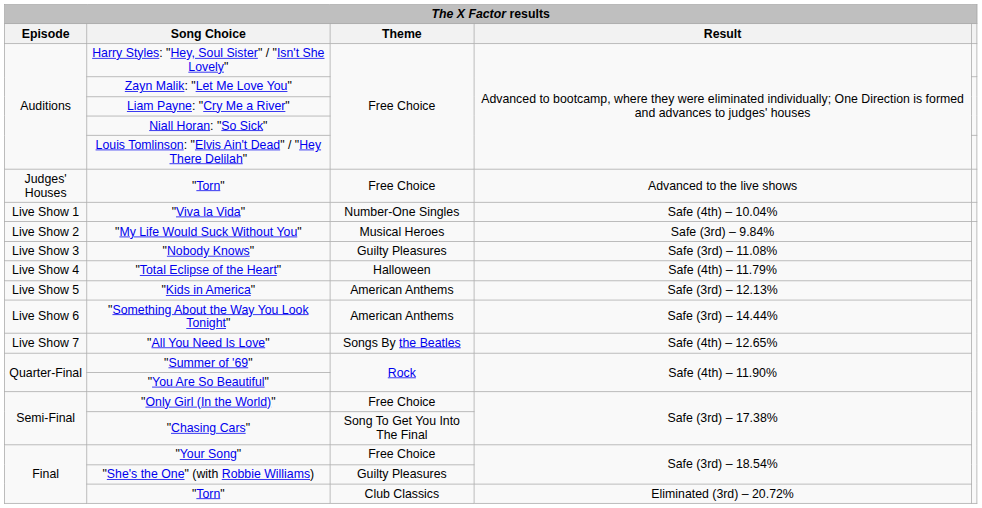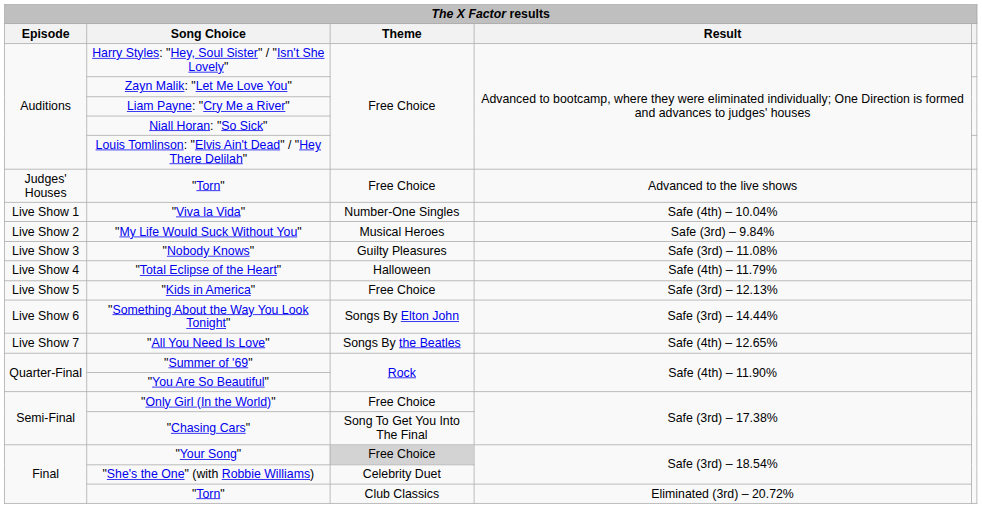 <table class="wikitable collapsible collapsed" style="width:100%; margin:1em auto 1em auto; text-align:center;">
 <tr>
 <th colspan="5" style="background:#BFBFBF;"><em>The X Factor</em> results</th>
 </tr>
 <tr>
 <th style="text-align:centre">Episode</th>
 <th style="text-align:centre">Song Choice</th>
 <th style="text-align:centre">Theme</th>
 <th style="text-align:centre">Result</th>
 <th style="text-align:centre"></th>
 </tr>
 <tr>
 <td rowspan="5">Auditions</td>
 <td><a href='#'>Harry Styles</a>: "<a href='#'>Hey, Soul Sister</a>" / "<a href='#'>Isn't She Lovely</a>"</td>
 <td rowspan="5">Free Choice</td>
 <td rowspan="5">Advanced to bootcamp, where they were eliminated individually; One Direction is formed and advances to judges' houses</td>
 <td></td>
 </tr>
 <tr>
 <td><a href='#'>Zayn Malik</a>: "<a href='#'>Let Me Love You</a>"</td>
 <td rowspan="3"></td>
 </tr>
 <tr>
 <td><a href='#'>Liam Payne</a>: "<a href='#'>Cry Me a River</a>"</td>
 </tr>
 <tr>
 <td><a href='#'>Niall Horan</a>: "<a href='#'>So Sick</a>"</td>
 </tr>
 <tr>
 <td><a href='#'>Louis Tomlinson</a>: "<a href='#'>Elvis Ain't Dead</a>" / "<a href='#'>Hey There Delilah</a>"</td>
 <td></td>
 </tr>
 <tr>
 <td>Judges' Houses</td>
 <td>"<a href='#'>Torn</a>"</td>
 <td>Free Choice</td>
 <td>Advanced to the live shows</td>
 <td></td>
 </tr>
 <tr>
 <td>Live Show 1</td>
 <td>"<a href='#'>Viva la Vida</a>"</td>
 <td>Number-One Singles</td>
 <td>Safe (4th) – 10.04%</td>
 <td></td>
 </tr>
 <tr>
 <td>Live Show 2</td>
 <td>"<a href='#'>My Life Would Suck Without You</a>"</td>
 <td>Musical Heroes</td>
 <td>Safe (3rd) – 9.84%</td>
 <td rowspan="13"></td>
 </tr>
 <tr>
 <td>Live Show 3</td>
 <td>"<a href='#'>Nobody Knows</a>"</td>
 <td>Guilty Pleasures</td>
 <td>Safe (3rd) – 11.08%</td>
 </tr>
 <tr>
 <td>Live Show 4</td>
 <td>"<a href='#'>Total Eclipse of the Heart</a>"</td>
 <td>Halloween</td>
 <td>Safe (4th) – 11.79%</td>
 </tr>
 <tr>
 <td>Live Show 5</td>
 <td>"<a href='#'>Kids in America</a>"</td>
-<td>American Anthems</td>
+<td>Free Choice</td>
 <td>Safe (3rd) – 12.13%</td>
 </tr>
 <tr>
 <td>Live Show 6</td>
 <td>"<a href='#'>Something About the Way You Look Tonight</a>"</td>
-<td>American Anthems</td>
+<td>Songs By <a href='#'>Elton John</a></td>
 <td>Safe (3rd) – 14.44%</td>
 </tr>
 <tr>
 <td>Live Show 7</td>
 <td>"<a href='#'>All You Need Is Love</a>"</td>
 <td>Songs By <a href='#'>the Beatles</a></td>
 <td>Safe (4th) – 12.65%</td>
 </tr>
 <tr>
 <td rowspan="2">Quarter-Final</td>
 <td>"<a href='#'>Summer of '69</a>"</td>
 <td rowspan="2"><a href='#'>Rock</a></td>
 <td rowspan="2">Safe (4th) – 11.90%</td>
 </tr>
 <tr>
 <td>"<a href='#'>You Are So Beautiful</a>"</td>
 </tr>
 <tr>
 <td rowspan="2">Semi-Final</td>
 <td>"<a href='#'>Only Girl (In the World)</a>"</td>
 <td>Free Choice</td>
 <td rowspan="2">Safe (3rd) – 17.38%</td>
 </tr>
 <tr>
 <td>"<a href='#'>Chasing Cars</a>"</td>
 <td>Song To Get You Into The Final</td>
 </tr>
 <tr>
 <td rowspan="3">Final</td>
 <td>"<a href='#'>Your Song</a>"</td>
-<td>Free Choice</td>
+<td style="background: lightgrey;">Free Choice</td>
 <td rowspan="2">Safe (3rd) – 18.54%</td>
 </tr>
 <tr>
 <td>"<a href='#'>She's the One</a>" (with <a href='#'>Robbie Williams</a>)</td>
-<td>Guilty Pleasures</td>
+<td>Celebrity Duet</td>
 </tr>
 <tr>
 <td>"<a href='#'>Torn</a>"</td>
 <td>Club Classics</td>
 <td>Eliminated (3rd) – 20.72%</td>
 </tr>
 </table>
